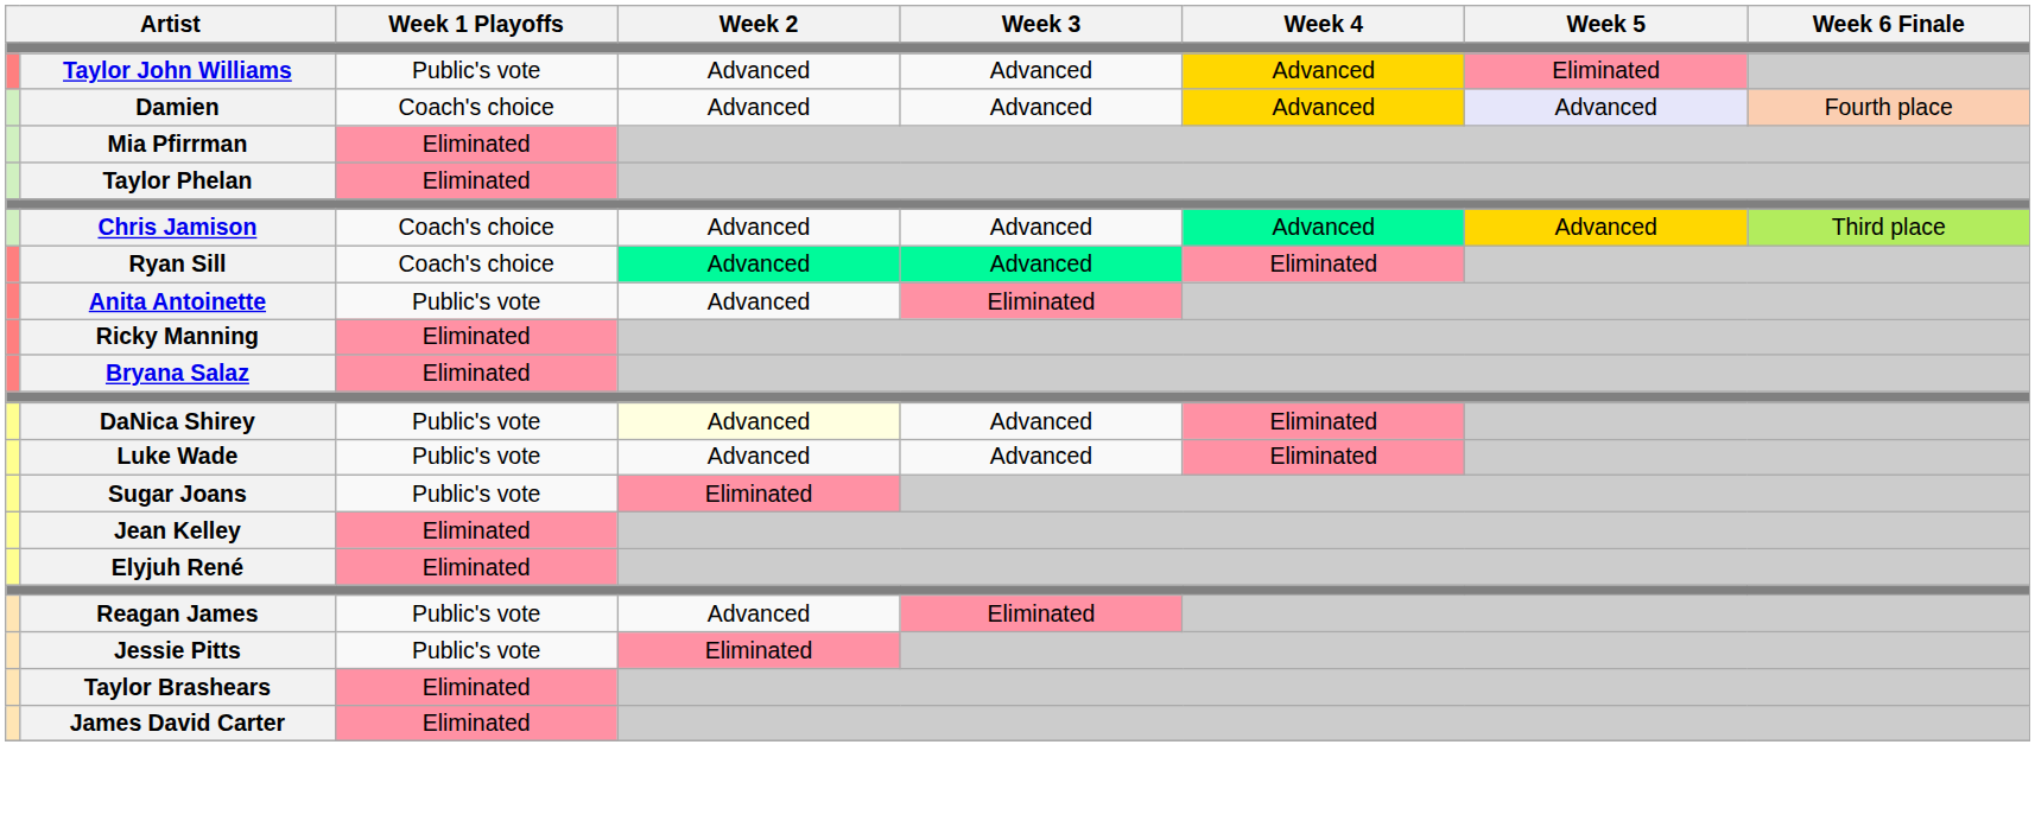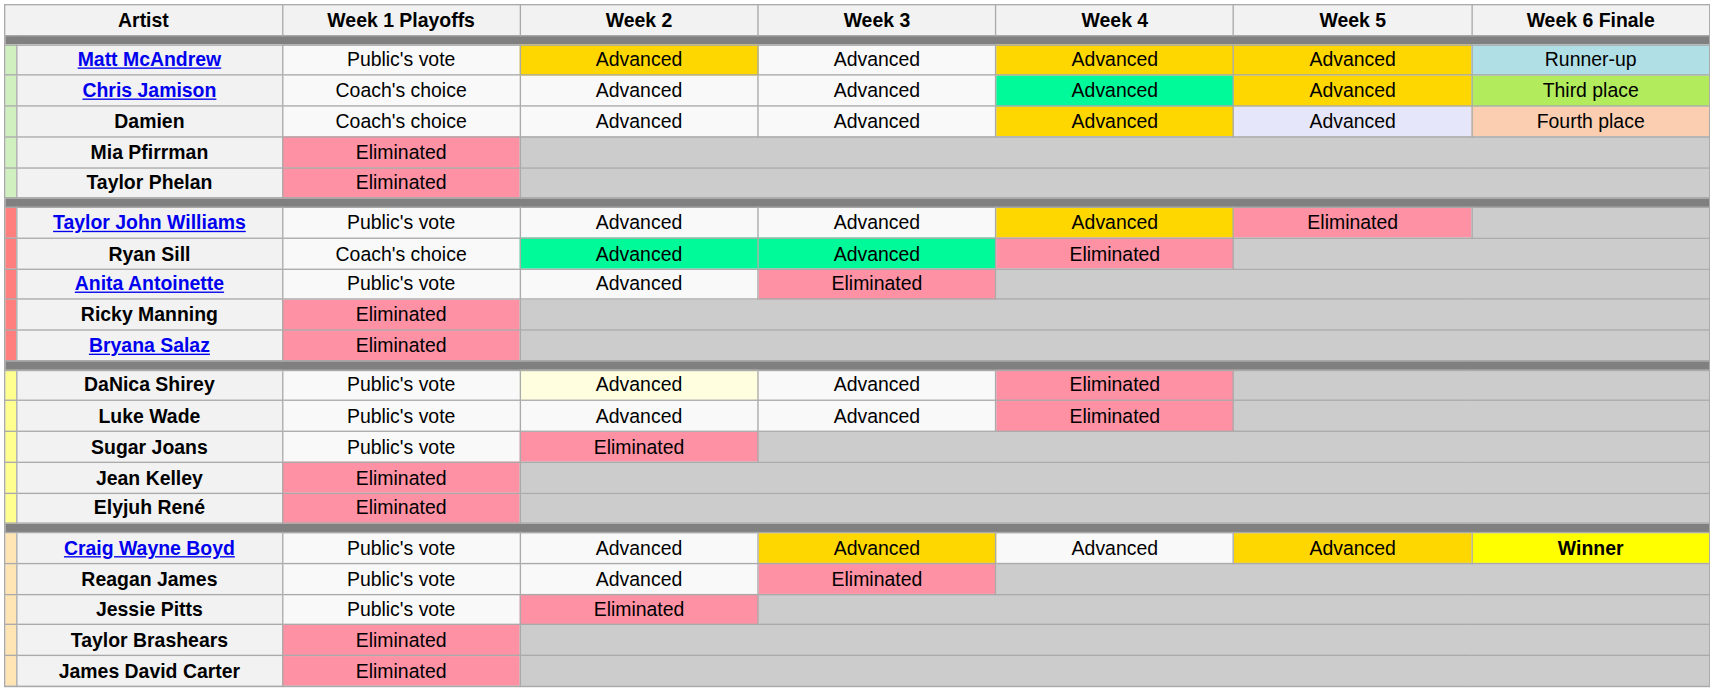 <table class="wikitable"  style="font-size:90%; text-align:center; width:100%;">
 <tr>
 <th colspan="2" width="14%">Artist</th>
 <th width="12%">Week 1 Playoffs</th>
 <th width="12%">Week 2</th>
 <th width="12%">Week 3</th>
 <th width="12%">Week 4</th>
 <th width="12%">Week 5</th>
 <th width="12%">Week 6 Finale</th>
 </tr>
 <tr>
 <th colspan="8" style="background:gray;"></th>
 </tr>
 <tr>
-<th style="background:#FF7F7F"></th>
-<th><a href='#'>Taylor John Williams</a></th>
+<th style="background:#d0f0c0;"></th>
+<th><a href='#'>Matt McAndrew</a></th>
 <td>Public's vote</td>
+<td style="background:gold;">Advanced </td>
+<td>Advanced</td>
+<td style="background:gold;">Advanced </td>
+<td style="background:gold;">Advanced </td>
+<td style="background:#B0E0E6;">Runner-up  </td>
+</tr>
+<tr>
+<th style="background:#d0f0c0;"></th>
+<th><a href='#'>Chris Jamison</a></th>
+<td>Coach's choice</td>
 <td>Advanced</td>
 <td>Advanced</td>
-<td style="background:gold;">Advanced </td>
-<td style="background:#FF91A4;">Eliminated</td>
-<td style="background:#ccc;"></td>
+<td style="background:#00FA9A;">Advanced</td>
+<td style="background:gold;">Advanced  </td>
+<td style="background:#B2EC5D;">Third place  </td>
 </tr>
 <tr>
 <th style="background:#d0f0c0;"></th>
 <th>Damien</th>
 <td>Coach's choice</td>
 <td>Advanced</td>
 <td>Advanced</td>
 <td style="background:gold;">Advanced </td>
 <td style="background:lavender;">Advanced</td>
 <td style="background:#FBCEB1;">Fourth place </td>
 </tr>
 <tr>
 <th style="background:#d0f0c0;"></th>
 <th>Mia Pfirrman</th>
 <td style="background:#FF91A4;">Eliminated</td>
 <td colspan="5" style="background:#ccc;"></td>
 </tr>
 <tr>
 <th style="background:#d0f0c0;"></th>
 <th>Taylor Phelan</th>
 <td style="background:#FF91A4;">Eliminated</td>
 <td colspan="5" style="background:#ccc;"></td>
 </tr>
 <tr>
 <th colspan="8" style="background:gray;"></th>
 </tr>
 <tr>
-<th style="background:#d0f0c0;"></th>
-<th><a href='#'>Chris Jamison</a></th>
-<td>Coach's choice</td>
+<th style="background:#FF7F7F"></th>
+<th><a href='#'>Taylor John Williams</a></th>
+<td>Public's vote</td>
 <td>Advanced</td>
 <td>Advanced</td>
-<td style="background:#00FA9A;">Advanced</td>
-<td style="background:gold;">Advanced  </td>
-<td style="background:#B2EC5D;">Third place  </td>
+<td style="background:gold;">Advanced </td>
+<td style="background:#FF91A4;">Eliminated</td>
+<td style="background:#ccc;"></td>
 </tr>
 <tr>
 <th style="background:#FF7F7F"></th>
 <th>Ryan Sill</th>
 <td>Coach's choice</td>
 <td style="background:#00FA9A;">Advanced</td>
 <td style="background:#00FA9A;">Advanced</td>
 <td style="background:#FF91A4;">Eliminated</td>
 <td colspan="2" style="background:#ccc;"></td>
 </tr>
 <tr>
 <th style="background:#FF7F7F"></th>
 <th><a href='#'>Anita Antoinette</a></th>
 <td>Public's vote</td>
 <td>Advanced</td>
 <td style="background:#FF91A4;">Eliminated</td>
 <td colspan="3" style="background:#ccc;"></td>
 </tr>
 <tr>
 <th style="background:#FF7F7F"></th>
 <th>Ricky Manning</th>
 <td style="background:#FF91A4;">Eliminated</td>
 <td colspan="5" style="background:#ccc;"></td>
 </tr>
 <tr>
 <th style="background:#FF7F7F"></th>
 <th><a href='#'>Bryana Salaz</a></th>
 <td style="background:#FF91A4;">Eliminated</td>
 <td colspan="5" style="background:#ccc;"></td>
 </tr>
 <tr>
 <th colspan="8" style="background:gray;"></th>
 </tr>
 <tr>
 <th style="background:#ffff90;"></th>
 <th>DaNica Shirey</th>
 <td>Public's vote</td>
 <td style="background: lightyellow;">Advanced</td>
 <td>Advanced</td>
 <td style="background:#FF91A4;">Eliminated</td>
 <td colspan="2" style="background:#ccc;"></td>
 </tr>
 <tr>
 <th style="background:#ffff90;"></th>
 <th>Luke Wade</th>
 <td>Public's vote</td>
 <td>Advanced</td>
 <td>Advanced</td>
 <td style="background:#FF91A4;">Eliminated</td>
 <td colspan="2" style="background:#ccc;"></td>
 </tr>
 <tr>
 <th style="background:#ffff90;"></th>
 <th>Sugar Joans</th>
 <td>Public's vote</td>
 <td style="background:#FF91A4;">Eliminated</td>
 <td colspan="4" style="background:#ccc;"></td>
 </tr>
 <tr>
 <th style="background:#ffff90;"></th>
 <th>Jean Kelley</th>
 <td style="background:#FF91A4;">Eliminated</td>
 <td colspan="5" style="background:#ccc;"></td>
 </tr>
 <tr>
 <th style="background:#ffff90;"></th>
 <th>Elyjuh René</th>
 <td style="background:#FF91A4;">Eliminated</td>
 <td colspan="5" style="background:#ccc;"></td>
 </tr>
 <tr>
 <th colspan="8" style="background:gray;"></th>
 </tr>
 <tr>
 <th style="background:#ffe5b4;"></th>
+<th><a href='#'>Craig Wayne Boyd</a></th>
+<td>Public's vote</td>
+<td>Advanced</td>
+<td style="background:gold;">Advanced  </td>
+<td>Advanced</td>
+<td style="background:gold;">Advanced </td>
+<td style="background:yellow;"><strong>Winner</strong> </td>
+</tr>
+<tr>
+<th style="background:#ffe5b4;"></th>
 <th>Reagan James</th>
 <td>Public's vote</td>
 <td>Advanced</td>
 <td style="background:#FF91A4;">Eliminated</td>
 <td colspan="3" style="background:#ccc;"></td>
 </tr>
 <tr>
 <th style="background:#ffe5b4;"></th>
 <th>Jessie Pitts</th>
 <td>Public's vote</td>
 <td style="background:#FF91A4;">Eliminated</td>
 <td colspan="4" style="background:#ccc;"></td>
 </tr>
 <tr>
 <th style="background:#ffe5b4;"></th>
 <th>Taylor Brashears</th>
 <td style="background:#FF91A4;">Eliminated</td>
 <td colspan="5" style="background:#ccc;"></td>
 </tr>
 <tr>
 <th style="background:#ffe5b4;"></th>
 <th>James David Carter</th>
 <td style="background:#FF91A4;">Eliminated</td>
 <td colspan="5" style="background:#ccc;"></td>
 </tr>
 <tr>
 </tr>
 </table>
